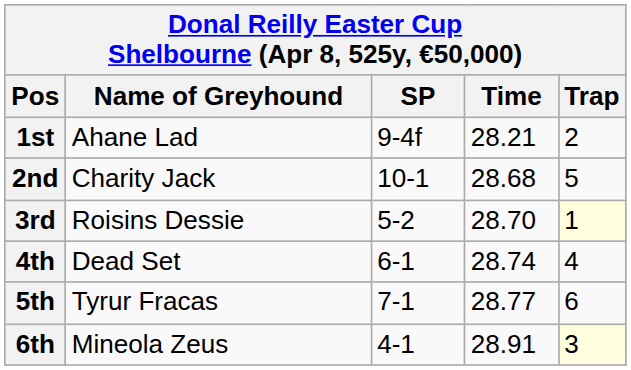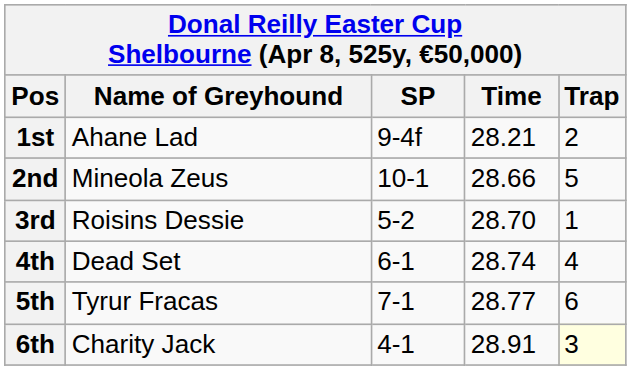 <table class="wikitable">
 <tr>
 <th colspan="6"><a href='#'>Donal Reilly Easter Cup</a><br><a href='#'>Shelbourne</a> (Apr 8, 525y, €50,000)</th>
 </tr>
 <tr>
 <th width=30>Pos</th>
 <th width=180>Name of Greyhound</th>
 <th width=50>SP</th>
 <th width=50>Time</th>
 <th width=30>Trap</th>
 </tr>
 <tr>
 <th>1st</th>
 <td>Ahane Lad </td>
 <td>9-4f</td>
 <td>28.21</td>
 <td>2</td>
 </tr>
 <tr>
 <th>2nd</th>
-<td>Charity Jack</td>
+<td>Mineola Zeus</td>
 <td>10-1</td>
-<td>28.68</td>
+<td>28.66</td>
 <td>5</td>
 </tr>
 <tr>
 <th>3rd</th>
 <td>Roisins Dessie</td>
 <td>5-2</td>
 <td>28.70</td>
-<td style="background: lightyellow;">1</td>
+<td>1</td>
 </tr>
 <tr>
 <th>4th</th>
 <td>Dead Set</td>
 <td>6-1</td>
 <td>28.74</td>
 <td>4</td>
 </tr>
 <tr>
 <th>5th</th>
 <td>Tyrur Fracas</td>
 <td>7-1</td>
 <td>28.77</td>
 <td>6</td>
 </tr>
 <tr>
 <th>6th</th>
-<td>Mineola Zeus</td>
+<td>Charity Jack</td>
 <td>4-1</td>
 <td>28.91</td>
 <td style="background: lightyellow;">3</td>
 </tr>
 </table>
